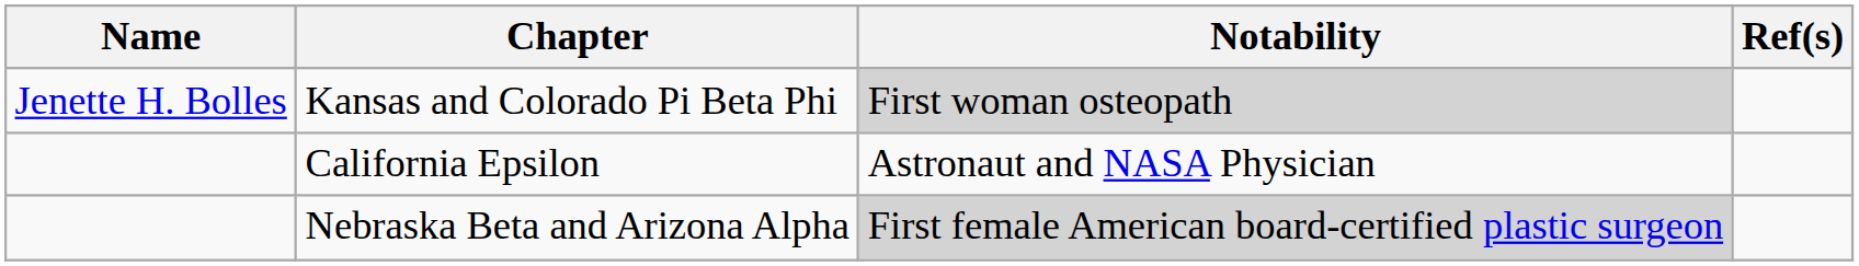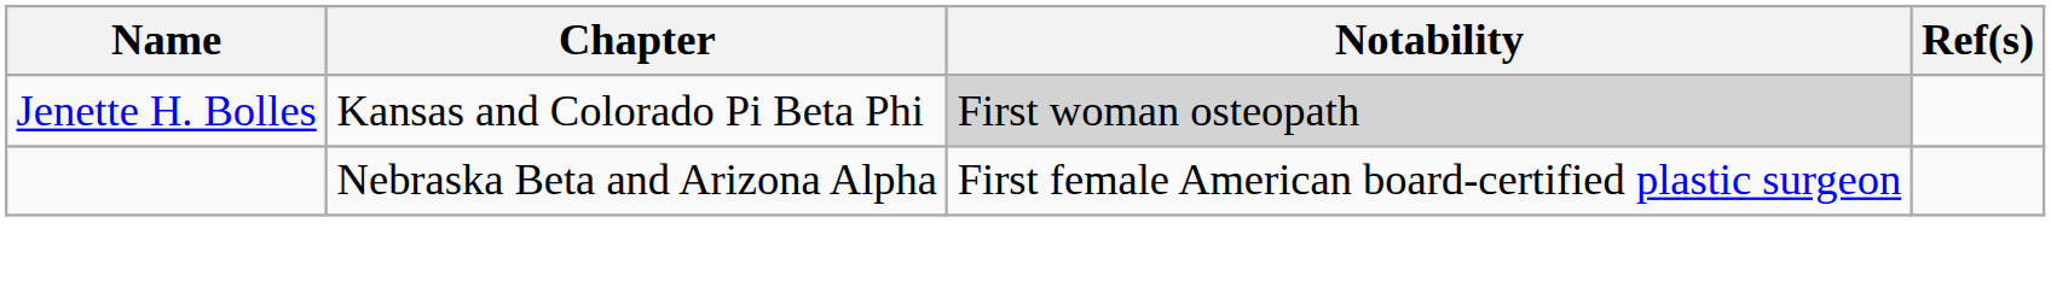 <table class="wikitable sortable">
 <tr valign="top">
 <th>Name</th>
 <th>Chapter</th>
 <th class="unsortable">Notability</th>
 <th class="unsortable">Ref(s)</th>
 </tr>
 <tr valign="top">
 <td><a href='#'>Jenette H. Bolles</a></td>
 <td>Kansas and Colorado Pi Beta Phi</td>
 <td style="background: lightgrey;">First woman osteopath</td>
 <td></td>
 </tr>
 <tr>
 <td></td>
-<td>California Epsilon</td>
-<td>Astronaut and <a href='#'>NASA</a> Physician</td>
-<td></td>
-</tr>
-<tr>
-<td></td>
 <td>Nebraska Beta and Arizona Alpha</td>
-<td style="background: lightgrey;">First female American board-certified <a href='#'>plastic surgeon</a></td>
+<td>First female American board-certified <a href='#'>plastic surgeon</a></td>
 <td></td>
 </tr>
 </table>
